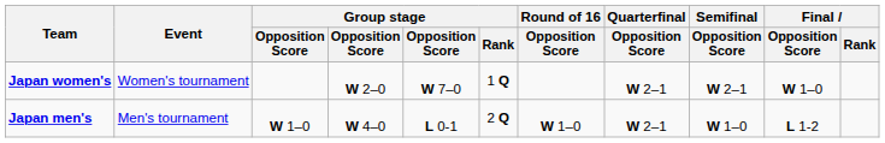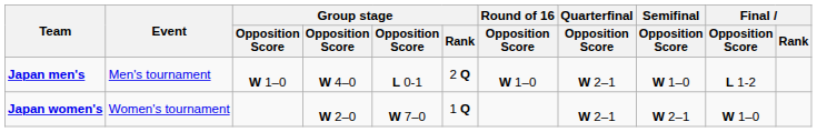 <table class=wikitable style=font-size:90%;text-align:center>
 <tr>
 <th rowspan=2>Team</th>
 <th rowspan=2>Event</th>
 <th colspan=4>Group stage</th>
 <th>Round of 16</th>
 <th>Quarterfinal</th>
 <th>Semifinal</th>
 <th colspan=2>Final / </th>
 </tr>
 <tr style=font-size:95%>
 <th>Opposition<br>Score</th>
 <th>Opposition<br>Score</th>
 <th>Opposition<br>Score</th>
 <th>Rank</th>
 <th>Opposition<br>Score</th>
 <th>Opposition<br>Score</th>
 <th>Opposition<br>Score</th>
 <th>Opposition<br>Score</th>
 <th>Rank</th>
 </tr>
 <tr>
+<td style="text-align:left"><strong><a href='#'>Japan men's</a></strong></td>
+<td style="text-align:left"><a href='#'>Men's tournament</a></td>
+<td><br><strong>W</strong> 1–0</td>
+<td><br><strong>W</strong> 4–0</td>
+<td><br><strong>L</strong> 0-1</td>
+<td>2 <strong>Q</strong></td>
+<td><br><strong>W</strong> 1–0</td>
+<td><br><strong>W</strong> 2–1</td>
+<td><br><strong>W</strong> 1–0</td>
+<td><br><strong>L</strong> 1-2</td>
+<td></td>
+</tr>
+<tr>
 <td style="text-align:left"><strong><a href='#'>Japan women's</a></strong></td>
 <td style="text-align:left"><a href='#'>Women's tournament</a></td>
 <td></td>
 <td><br><strong>W</strong> 2–0</td>
 <td><br><strong>W</strong> 7–0</td>
 <td>1 <strong>Q</strong></td>
 <td></td>
 <td><br><strong>W</strong> 2–1</td>
 <td><br><strong>W</strong> 2–1</td>
 <td><br><strong>W</strong> 1–0</td>
 <td></td>
 </tr>
-<tr>
-<td style="text-align:left"><strong><a href='#'>Japan men's</a></strong></td>
-<td style="text-align:left"><a href='#'>Men's tournament</a></td>
-<td><br><strong>W</strong> 1–0</td>
-<td><br><strong>W</strong> 4–0</td>
-<td><br><strong>L</strong> 0-1</td>
-<td>2 <strong>Q</strong></td>
-<td><br><strong>W</strong> 1–0</td>
-<td><br><strong>W</strong> 2–1</td>
-<td><br><strong>W</strong> 1–0</td>
-<td><br><strong>L</strong> 1-2</td>
-<td></td>
-</tr>
 </table>
